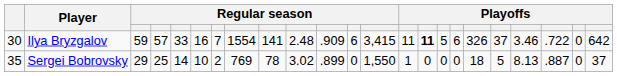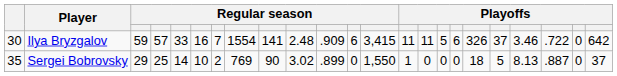 <table class="wikitable plainrowheaders" style="text-align:center;">
 <tr>
 <th scope="col" rowspan="2"></th>
 <th scope="col" rowspan="2">Player</th>
 <th scope=colgroup colspan=11>Regular season</th>
 <th scope=colgroup colspan=10>Playoffs</th>
 </tr>
 <tr>
 <th scope="col"></th>
 <th scope="col"></th>
 <th scope="col"></th>
 <th scope="col"></th>
 <th scope="col"></th>
 <th scope="col"></th>
 <th scope="col"></th>
 <th scope="col"></th>
 <th scope="col"></th>
 <th scope="col"></th>
 <th scope="col"></th>
 <th scope="col"></th>
 <th scope="col"></th>
 <th scope="col"></th>
 <th scope="col"></th>
 <th scope="col"></th>
 <th scope="col"></th>
 <th scope="col"></th>
 <th scope="col"></th>
 <th scope="col"></th>
 <th scope="col"></th>
 </tr>
 <tr>
 <td scope="row">30</td>
 <td align="left"><a href='#'>Ilya Bryzgalov</a></td>
 <td>59</td>
 <td>57</td>
 <td>33</td>
 <td>16</td>
 <td>7</td>
 <td>1554</td>
 <td>141</td>
 <td>2.48</td>
 <td>.909</td>
 <td>6</td>
 <td>3,415</td>
 <td>11</td>
-<td><strong>11</strong></td>
+<td>11</td>
 <td>5</td>
 <td>6</td>
 <td>326</td>
 <td>37</td>
 <td>3.46</td>
 <td>.722</td>
 <td>0</td>
 <td>642</td>
 </tr>
 <tr>
 <td scope="row">35</td>
 <td align="left"><a href='#'>Sergei Bobrovsky</a></td>
 <td>29</td>
 <td>25</td>
 <td>14</td>
 <td>10</td>
 <td>2</td>
 <td>769</td>
-<td>78</td>
+<td>90</td>
 <td>3.02</td>
 <td>.899</td>
 <td>0</td>
 <td>1,550</td>
 <td>1</td>
 <td>0</td>
 <td>0</td>
 <td>0</td>
 <td>18</td>
 <td>5</td>
 <td>8.13</td>
 <td>.887</td>
 <td>0</td>
 <td>37</td>
 </tr>
 </table>
